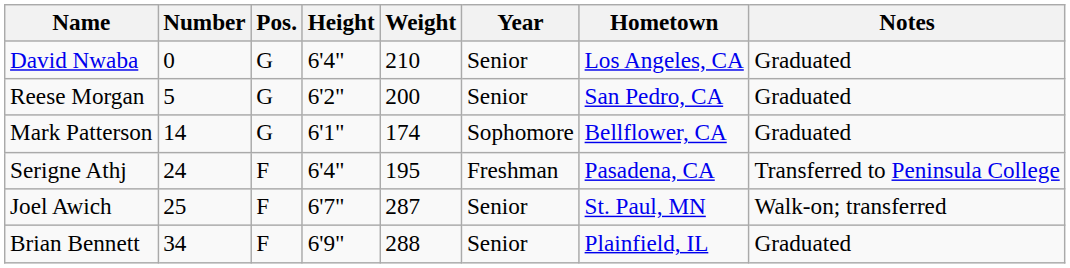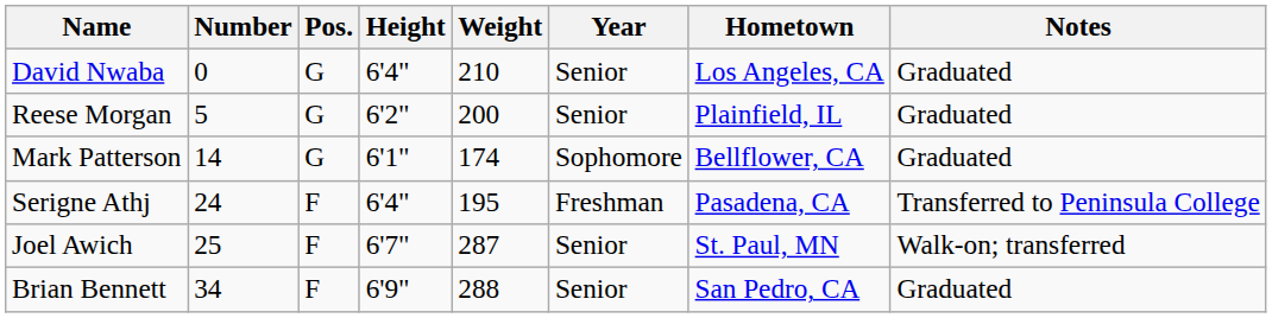 <table class="wikitable sortable" border="1">
 <tr>
 <th>Name</th>
 <th>Number</th>
 <th>Pos.</th>
 <th>Height</th>
 <th>Weight</th>
 <th>Year</th>
 <th>Hometown</th>
 <th class="unsortable">Notes</th>
 </tr>
 <tr>
 <td><a href='#'>David Nwaba</a></td>
 <td>0</td>
 <td>G</td>
 <td>6'4"</td>
 <td>210</td>
 <td>Senior</td>
 <td><a href='#'>Los Angeles, CA</a></td>
 <td>Graduated</td>
 </tr>
 <tr>
 <td>Reese Morgan</td>
 <td>5</td>
 <td>G</td>
 <td>6'2"</td>
 <td>200</td>
 <td>Senior</td>
-<td><a href='#'>San Pedro, CA</a></td>
+<td><a href='#'>Plainfield, IL</a></td>
 <td>Graduated</td>
 </tr>
 <tr>
 <td>Mark Patterson</td>
 <td>14</td>
 <td>G</td>
 <td>6'1"</td>
 <td>174</td>
 <td>Sophomore</td>
 <td><a href='#'>Bellflower, CA</a></td>
 <td>Graduated</td>
 </tr>
 <tr>
 <td>Serigne Athj</td>
 <td>24</td>
 <td>F</td>
 <td>6'4"</td>
 <td>195</td>
 <td>Freshman</td>
 <td><a href='#'>Pasadena, CA</a></td>
 <td>Transferred to <a href='#'>Peninsula College</a></td>
 </tr>
 <tr>
 <td>Joel Awich</td>
 <td>25</td>
 <td>F</td>
 <td>6'7"</td>
 <td>287</td>
 <td>Senior</td>
 <td><a href='#'>St. Paul, MN</a></td>
 <td>Walk-on; transferred</td>
 </tr>
 <tr>
 <td>Brian Bennett</td>
 <td>34</td>
 <td>F</td>
 <td>6'9"</td>
 <td>288</td>
 <td>Senior</td>
-<td><a href='#'>Plainfield, IL</a></td>
+<td><a href='#'>San Pedro, CA</a></td>
 <td>Graduated</td>
 </tr>
 </table>
